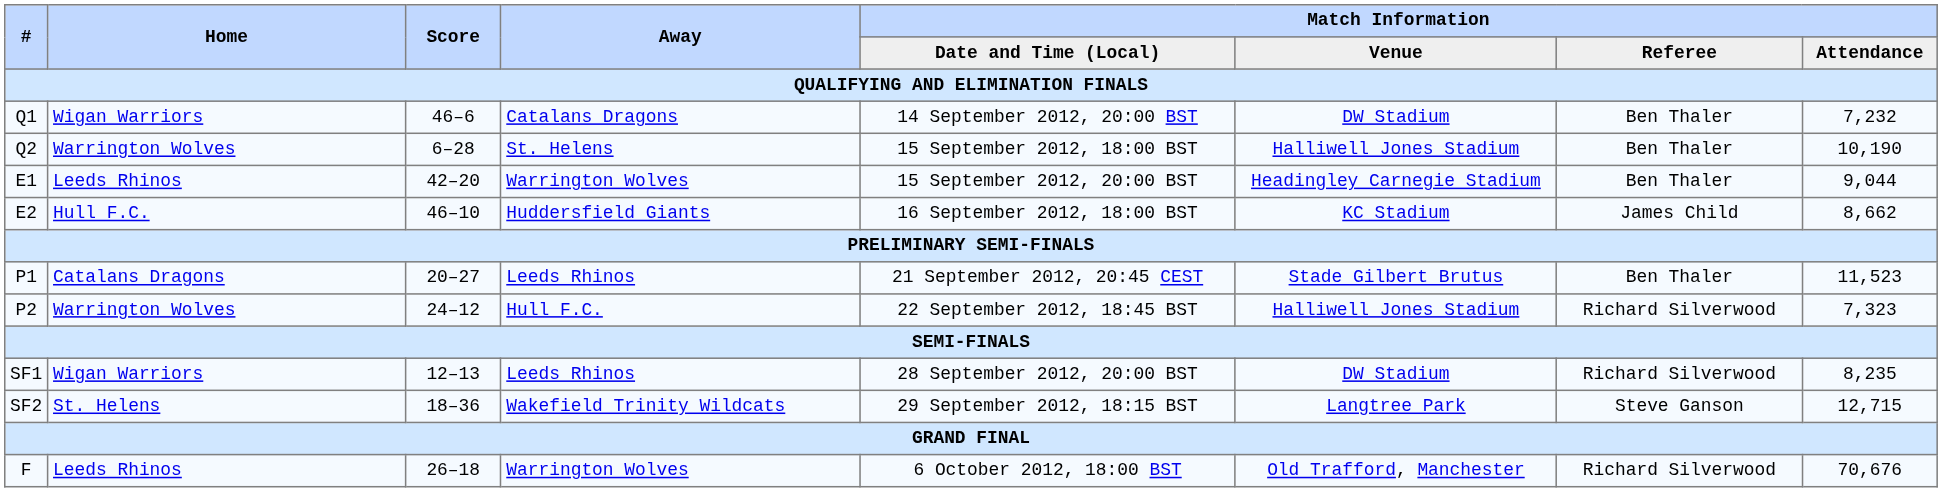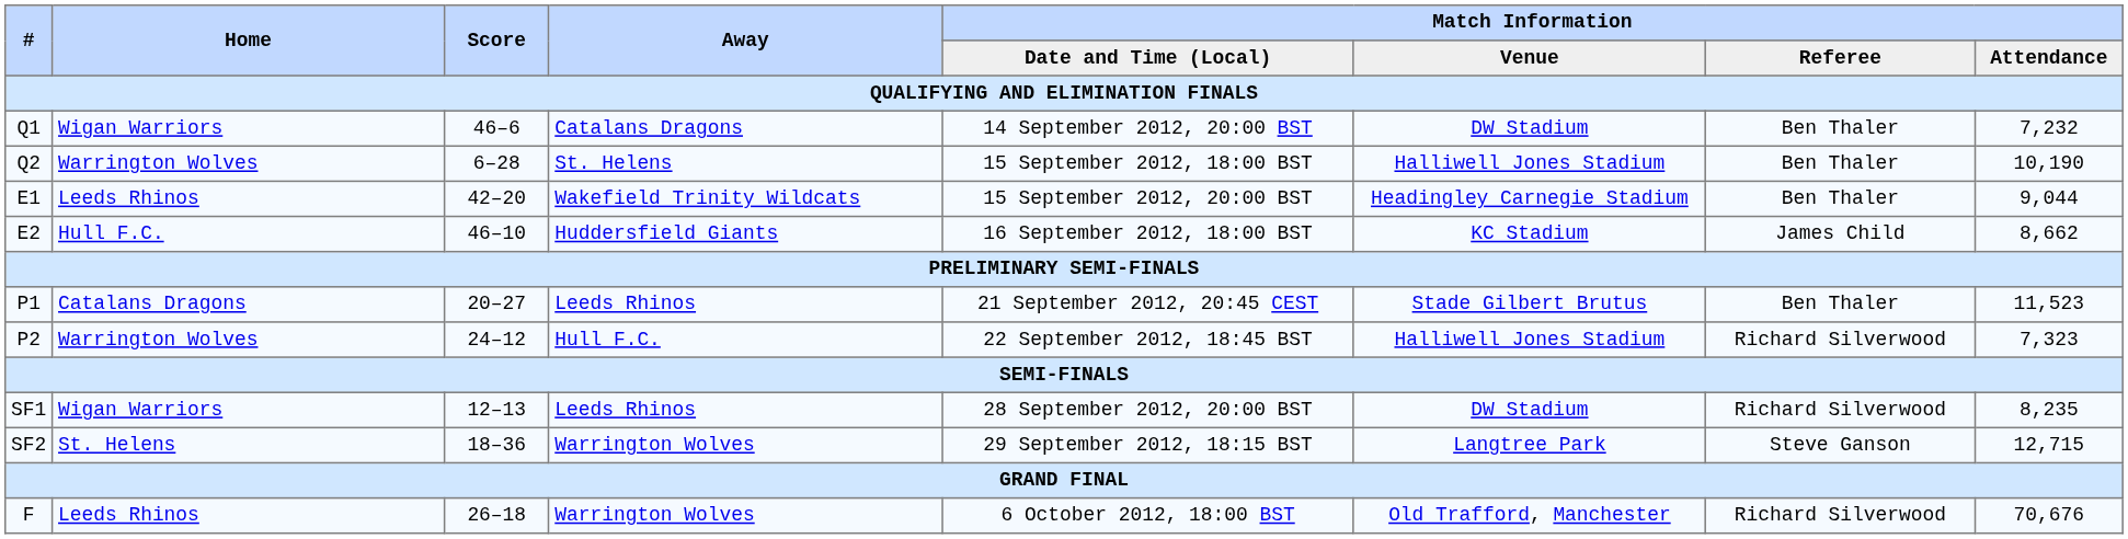 <table border="1" cellpadding="3" cellspacing="0" style="border-collapse:collapse; font-size:90%; text-align:center; width:100%;">
 <tr style="background:#c1d8ff;">
 <th rowspan="2">#</th>
 <th rowspan="2" style="width:19%;">Home</th>
 <th rowspan="2" style="width:5%;">Score</th>
 <th rowspan="2" style="width:19%;">Away</th>
 <th colspan=6>Match Information</th>
 </tr>
 <tr style="background:#efefef;">
 <th width=20%>Date and Time (Local)</th>
 <th width=17%>Venue</th>
 <th width=13%>Referee</th>
 <th width=7%>Attendance</th>
 </tr>
 <tr style="background:#d0e7ff;">
 <td colspan=8><strong>QUALIFYING AND ELIMINATION FINALS</strong></td>
 </tr>
 <tr style="background:#f5faff;">
 <td>Q1</td>
 <td align=left> <a href='#'>Wigan Warriors</a></td>
 <td>46–6</td>
 <td align=left> <a href='#'>Catalans Dragons</a></td>
 <td>14 September 2012, 20:00 <a href='#'>BST</a></td>
 <td><a href='#'>DW Stadium</a></td>
 <td>Ben Thaler</td>
 <td>7,232</td>
 </tr>
 <tr style="background:#f5faff;">
 <td>Q2</td>
 <td align=left> <a href='#'>Warrington Wolves</a></td>
 <td>6–28</td>
 <td align=left> <a href='#'>St. Helens</a></td>
 <td>15 September 2012, 18:00 BST</td>
 <td><a href='#'>Halliwell Jones Stadium</a></td>
 <td>Ben Thaler</td>
 <td>10,190</td>
 </tr>
 <tr style="background:#f5faff;">
 <td>E1</td>
 <td align=left> <a href='#'>Leeds Rhinos</a></td>
 <td>42–20</td>
-<td align=left> <a href='#'>Warrington Wolves</a></td>
+<td align=left> <a href='#'>Wakefield Trinity Wildcats</a></td>
 <td>15 September 2012, 20:00 BST</td>
 <td><a href='#'>Headingley Carnegie Stadium</a></td>
 <td>Ben Thaler</td>
 <td>9,044</td>
 </tr>
 <tr style="background:#f5faff;">
 <td>E2</td>
 <td align=left> <a href='#'>Hull F.C.</a></td>
 <td>46–10</td>
 <td align=left> <a href='#'>Huddersfield Giants</a></td>
 <td>16 September 2012, 18:00 BST</td>
 <td><a href='#'>KC Stadium</a></td>
 <td>James Child</td>
 <td>8,662</td>
 </tr>
 <tr style="background:#d0e7ff;">
 <td colspan=8><strong>PRELIMINARY SEMI-FINALS</strong></td>
 </tr>
 <tr style="background:#f5faff;">
 <td>P1</td>
 <td align=left> <a href='#'>Catalans Dragons</a></td>
 <td>20–27</td>
 <td align=left> <a href='#'>Leeds Rhinos</a></td>
 <td>21 September 2012, 20:45 <a href='#'>CEST</a></td>
 <td><a href='#'>Stade Gilbert Brutus</a></td>
 <td>Ben Thaler</td>
 <td>11,523</td>
 </tr>
 <tr style="background:#f5faff;">
 <td>P2</td>
 <td align=left> <a href='#'>Warrington Wolves</a></td>
 <td>24–12</td>
 <td align=left> <a href='#'>Hull F.C.</a></td>
 <td>22 September 2012, 18:45 BST</td>
 <td><a href='#'>Halliwell Jones Stadium</a></td>
 <td>Richard Silverwood</td>
 <td>7,323</td>
 </tr>
 <tr style="background:#d0e7ff;">
 <td colspan=8><strong>SEMI-FINALS</strong></td>
 </tr>
 <tr style="background:#f5faff;">
 <td>SF1</td>
 <td align=left> <a href='#'>Wigan Warriors</a></td>
 <td>12–13</td>
 <td align=left> <a href='#'>Leeds Rhinos</a></td>
 <td>28 September 2012, 20:00 BST</td>
 <td><a href='#'>DW Stadium</a></td>
 <td>Richard Silverwood</td>
 <td>8,235</td>
 </tr>
 <tr style="background:#f5faff;">
 <td>SF2</td>
 <td align=left> <a href='#'>St. Helens</a></td>
 <td>18–36</td>
-<td align=left> <a href='#'>Wakefield Trinity Wildcats</a></td>
+<td align=left> <a href='#'>Warrington Wolves</a></td>
 <td>29 September 2012, 18:15 BST</td>
 <td><a href='#'>Langtree Park</a></td>
 <td>Steve Ganson</td>
 <td>12,715</td>
 </tr>
 <tr style="background:#d0e7ff;">
 <td colspan=8><strong>GRAND FINAL</strong></td>
 </tr>
 <tr style="background:#f5faff;">
 <td>F</td>
 <td align=left> <a href='#'>Leeds Rhinos</a></td>
 <td>26–18</td>
 <td align=left> <a href='#'>Warrington Wolves</a></td>
 <td>6 October 2012, 18:00 <a href='#'>BST</a></td>
 <td><a href='#'>Old Trafford</a>, <a href='#'>Manchester</a></td>
 <td>Richard Silverwood</td>
 <td>70,676</td>
 </tr>
 </table>
